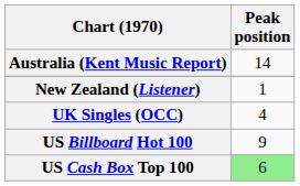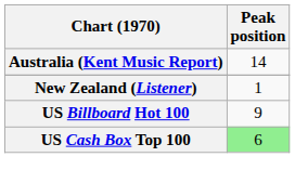 <table class="wikitable sortable plainrowheaders" style="text-align:center">
 <tr>
 <th>Chart (1970)</th>
 <th>Peak<br>position</th>
 </tr>
 <tr>
 <th scope="row">Australia (<a href='#'>Kent Music Report</a>)</th>
 <td>14</td>
 </tr>
 <tr>
 </tr>
 <tr>
 </tr>
 <tr>
 <th scope="row">New Zealand (<em><a href='#'>Listener</a></em>)</th>
 <td>1</td>
 </tr>
 <tr>
-<th scope="row"><a href='#'>UK Singles</a> (<a href='#'>OCC</a>)</th>
-<td>4</td>
-</tr>
-<tr>
 <th scope="row">US <em><a href='#'>Billboard</a></em> <a href='#'>Hot 100</a></th>
 <td>9</td>
 </tr>
 <tr>
 <th scope="row">US <em><a href='#'>Cash Box</a></em> Top 100</th>
 <td style="background: lightgreen;">6</td>
 </tr>
 </table>
